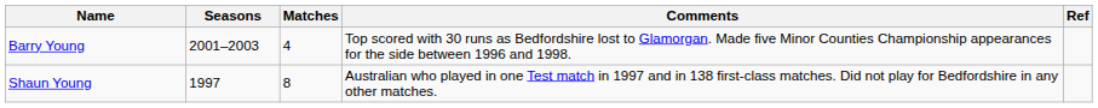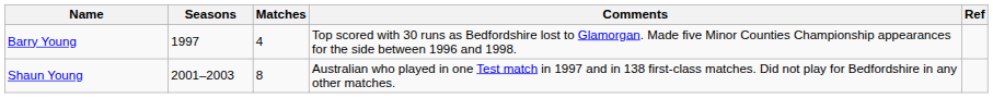 <table class="wikitable">
 <tr>
 <th style="width:200px">Name</th>
 <th style="width:100px">Seasons</th>
 <th>Matches</th>
 <th>Comments</th>
 <th>Ref</th>
 </tr>
 <tr>
 <td><a href='#'>Barry Young</a></td>
-<td>2001–2003</td>
+<td>1997</td>
 <td>4</td>
 <td>Top scored with 30 runs as Bedfordshire lost to <a href='#'>Glamorgan</a>. Made five Minor Counties Championship appearances for the side between 1996 and 1998.</td>
 <td></td>
 </tr>
 <tr>
 <td><a href='#'>Shaun Young</a></td>
-<td>1997</td>
+<td>2001–2003</td>
 <td>8</td>
 <td>Australian who played in one <a href='#'>Test match</a> in 1997 and in 138 first-class matches. Did not play for Bedfordshire in any other matches.</td>
 <td></td>
 </tr>
 </table>
